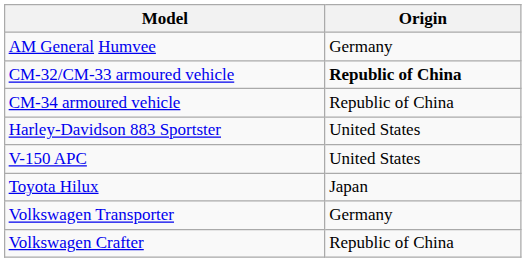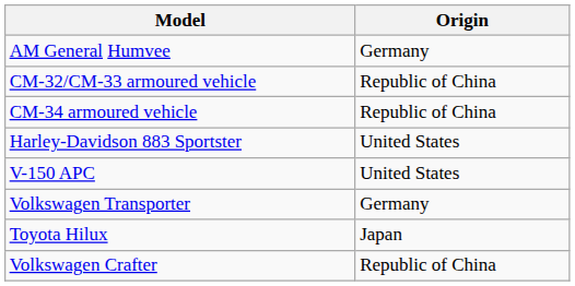 <table class=wikitable style="text-align:left; font-size: 85%;">
 <tr>
 <th style="width:250px;">Model</th>
 <th style="width:150px;">Origin</th>
 </tr>
 <tr>
 <td><a href='#'>AM General</a> <a href='#'>Humvee</a></td>
 <td>Germany</td>
 </tr>
 <tr>
 <td><a href='#'>CM-32/CM-33 armoured vehicle</a></td>
-<td><strong>Republic of China</strong></td>
+<td>Republic of China</td>
 </tr>
 <tr>
 <td><a href='#'>CM-34 armoured vehicle</a></td>
 <td>Republic of China</td>
 </tr>
 <tr>
 <td><a href='#'>Harley-Davidson 883 Sportster</a></td>
 <td>United States</td>
 </tr>
 <tr>
 <td><a href='#'>V-150 APC</a></td>
 <td>United States</td>
 </tr>
 <tr>
+<td><a href='#'>Volkswagen Transporter</a></td>
+<td>Germany</td>
+</tr>
+<tr>
 <td><a href='#'>Toyota Hilux</a></td>
 <td>Japan</td>
-</tr>
-<tr>
-<td><a href='#'>Volkswagen Transporter</a></td>
-<td>Germany</td>
 </tr>
 <tr>
 <td><a href='#'>Volkswagen Crafter</a></td>
 <td>Republic of China</td>
 </tr>
 </table>
